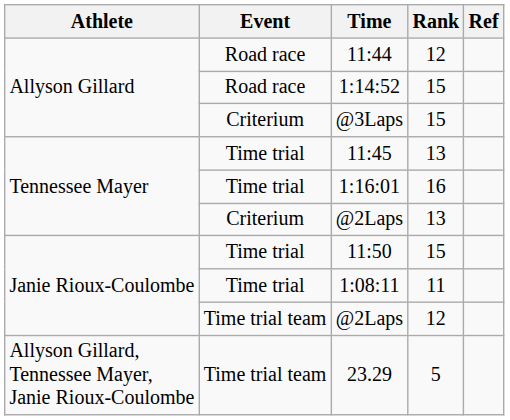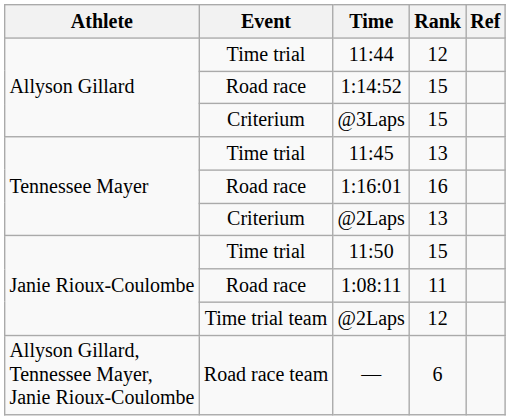 <table class=wikitable style="font-size:90%">
 <tr>
 <th>Athlete</th>
 <th>Event</th>
 <th>Time</th>
 <th>Rank</th>
 <th>Ref</th>
 </tr>
 <tr>
 <td rowspan=3>Allyson Gillard</td>
-<td align=center>Road race</td>
+<td align=center>Time trial</td>
 <td align=center>11:44</td>
 <td align=center>12</td>
 <td></td>
 </tr>
 <tr>
 <td align=center>Road race</td>
 <td align=center>1:14:52</td>
 <td align=center>15</td>
 <td align=center></td>
 </tr>
 <tr>
 <td align=center>Criterium</td>
 <td align=center>@3Laps</td>
 <td align=center>15</td>
 <td align=center></td>
 </tr>
 <tr>
 <td rowspan=3>Tennessee Mayer</td>
 <td align=center>Time trial</td>
 <td align=center>11:45</td>
 <td align=center>13</td>
 <td align=center></td>
 </tr>
 <tr>
-<td align=center>Time trial</td>
+<td align=center>Road race</td>
 <td align=center>1:16:01</td>
 <td align=center>16</td>
 <td align=center></td>
 </tr>
 <tr>
 <td align=center>Criterium</td>
 <td align=center>@2Laps</td>
 <td align=center>13</td>
 <td align=center></td>
 </tr>
 <tr>
 <td rowspan=3>Janie Rioux-Coulombe</td>
 <td align=center>Time trial</td>
 <td align=center>11:50</td>
 <td align=center>15</td>
 <td align=center></td>
 </tr>
 <tr>
-<td align=center>Time trial</td>
+<td align=center>Road race</td>
 <td align=center>1:08:11</td>
 <td align=center>11</td>
 <td align=center></td>
 </tr>
 <tr>
 <td align=center>Time trial team</td>
 <td align=center>@2Laps</td>
 <td align=center>12</td>
 <td align=center></td>
 </tr>
 <tr>
 <td>Allyson Gillard,<br>Tennessee Mayer,<br>Janie Rioux-Coulombe</td>
-<td align=center>Time trial team</td>
-<td align=center>23.29</td>
-<td align=center>5</td>
+<td align=center>Road race team</td>
+<td align=center>—</td>
+<td align=center>6</td>
 <td align=center></td>
 </tr>
 </table>
